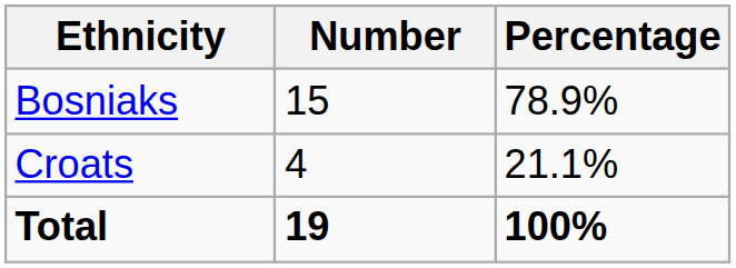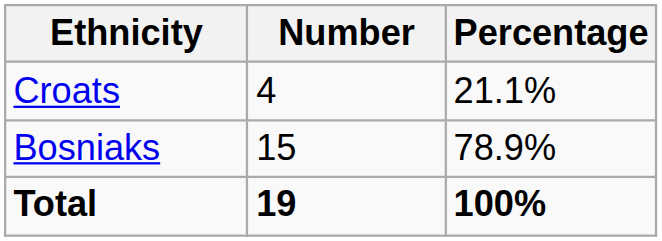 <table class="wikitable">
 <tr>
 <th width="100px">Ethnicity</th>
 <th width="80px">Number</th>
 <th width="80px">Percentage</th>
 </tr>
 <tr>
+<td><a href='#'>Croats</a></td>
+<td>4</td>
+<td>21.1%</td>
+</tr>
+<tr>
 <td><a href='#'>Bosniaks</a></td>
 <td>15</td>
 <td>78.9%</td>
-</tr>
-<tr>
-<td><a href='#'>Croats</a></td>
-<td>4</td>
-<td>21.1%</td>
 </tr>
 <tr>
 <td><strong>Total</strong></td>
 <td><strong>19</strong></td>
 <td><strong>100%</strong></td>
 </tr>
 </table>
